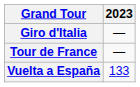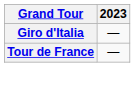 <table class="wikitable plainrowheaders">
 <tr>
 <th scope="col"><a href='#'>Grand Tour</a></th>
 <th scope="col">2023</th>
 </tr>
 <tr style="text-align:center;">
 <th scope="row"> <a href='#'>Giro d'Italia</a></th>
 <td>—</td>
 </tr>
 <tr style="text-align:center;">
 <th scope="row"> <a href='#'>Tour de France</a></th>
 <td>—</td>
 </tr>
-<tr style="text-align:center;">
-<th scope="row"> <a href='#'>Vuelta a España</a></th>
-<td><a href='#'>133</a></td>
-</tr>
 </table>
